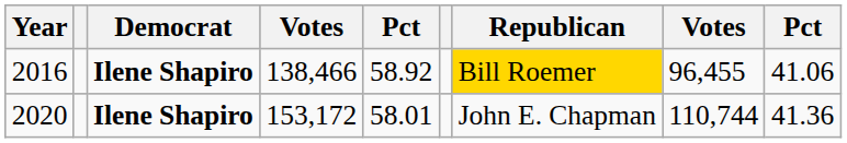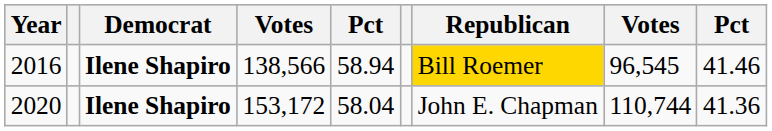 <table class="wikitable">
 <tr>
 <th>Year</th>
 <th></th>
 <th>Democrat</th>
 <th>Votes</th>
 <th>Pct</th>
 <th></th>
 <th>Republican</th>
 <th>Votes</th>
 <th>Pct</th>
 </tr>
 <tr>
 <td>2016</td>
 <td></td>
 <td><strong>Ilene Shapiro</strong></td>
-<td>138,466</td>
-<td>58.92</td>
+<td>138,566</td>
+<td>58.94</td>
 <td></td>
 <td style="background: gold;">Bill Roemer</td>
-<td>96,455</td>
-<td>41.06</td>
+<td>96,545</td>
+<td>41.46</td>
 </tr>
 <tr>
 <td>2020</td>
 <td></td>
 <td><strong>Ilene Shapiro</strong></td>
 <td>153,172</td>
-<td>58.01</td>
+<td>58.04</td>
 <td></td>
 <td>John E. Chapman</td>
 <td>110,744</td>
 <td>41.36</td>
 </tr>
 </table>
